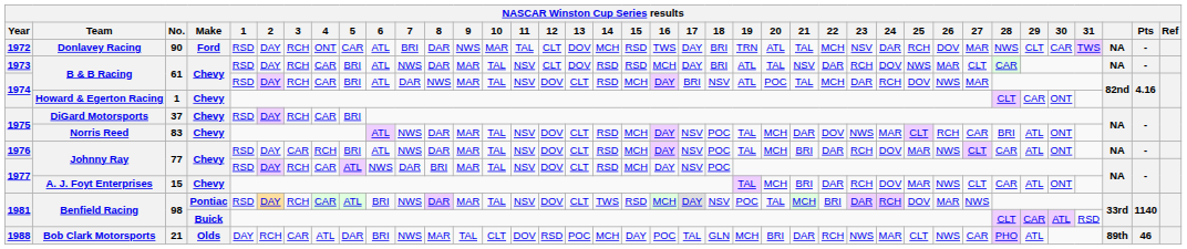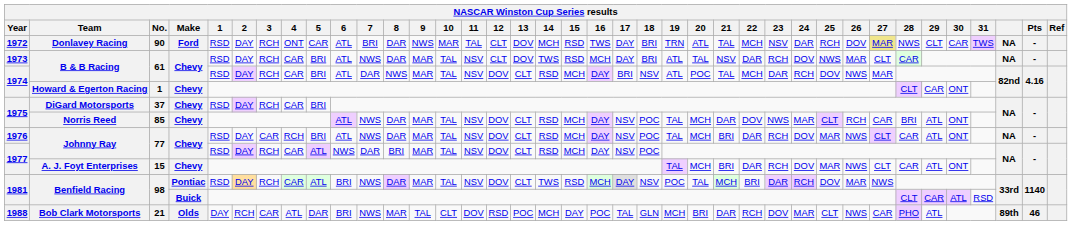 <table class="wikitable" style="text-align:center; font-size:75%">
 <tr>
 <th colspan=40><a href='#'>NASCAR Winston Cup Series</a> results</th>
 </tr>
 <tr>
 <th>Year</th>
 <th>Team</th>
 <th>No.</th>
 <th>Make</th>
 <th>1</th>
 <th>2</th>
 <th>3</th>
 <th>4</th>
 <th>5</th>
 <th>6</th>
 <th>7</th>
 <th>8</th>
 <th>9</th>
 <th>10</th>
 <th>11</th>
 <th>12</th>
 <th>13</th>
 <th>14</th>
 <th>15</th>
 <th>16</th>
 <th>17</th>
 <th>18</th>
 <th>19</th>
 <th>20</th>
 <th>21</th>
 <th>22</th>
 <th>23</th>
 <th>24</th>
 <th>25</th>
 <th>26</th>
 <th>27</th>
 <th>28</th>
 <th>29</th>
 <th>30</th>
 <th>31</th>
 <th></th>
 <th>Pts</th>
 <th>Ref</th>
 </tr>
 <tr>
 <th><a href='#'>1972</a></th>
 <th><a href='#'>Donlavey Racing</a></th>
 <th>90</th>
 <th><a href='#'>Ford</a></th>
 <td><a href='#'>RSD</a></td>
 <td><a href='#'>DAY</a></td>
 <td><a href='#'>RCH</a></td>
 <td><a href='#'>ONT</a></td>
 <td><a href='#'>CAR</a></td>
 <td><a href='#'>ATL</a></td>
 <td><a href='#'>BRI</a></td>
 <td><a href='#'>DAR</a></td>
 <td><a href='#'>NWS</a></td>
 <td><a href='#'>MAR</a></td>
 <td><a href='#'>TAL</a></td>
 <td><a href='#'>CLT</a></td>
 <td><a href='#'>DOV</a></td>
 <td><a href='#'>MCH</a></td>
 <td><a href='#'>RSD</a></td>
 <td><a href='#'>TWS</a></td>
 <td><a href='#'>DAY</a></td>
 <td><a href='#'>BRI</a></td>
 <td><a href='#'>TRN</a></td>
 <td><a href='#'>ATL</a></td>
 <td><a href='#'>TAL</a></td>
 <td><a href='#'>MCH</a></td>
 <td><a href='#'>NSV</a></td>
 <td><a href='#'>DAR</a></td>
 <td><a href='#'>RCH</a></td>
 <td><a href='#'>DOV</a></td>
-<td><a href='#'>MAR</a></td>
+<td style="background: khaki;"><a href='#'>MAR</a></td>
 <td><a href='#'>NWS</a></td>
 <td><a href='#'>CLT</a></td>
 <td><a href='#'>CAR</a></td>
 <td style="background:#EFCFFF;"><a href='#'>TWS</a><br></td>
 <th>NA</th>
 <th>-</th>
 <th></th>
 </tr>
 <tr>
 <th><a href='#'>1973</a></th>
 <th rowspan=2><a href='#'>B & B Racing</a></th>
 <th rowspan=2>61</th>
 <th rowspan=2><a href='#'>Chevy</a></th>
 <td><a href='#'>RSD</a></td>
 <td><a href='#'>DAY</a></td>
 <td><a href='#'>RCH</a></td>
 <td><a href='#'>CAR</a></td>
 <td><a href='#'>BRI</a></td>
 <td><a href='#'>ATL</a></td>
 <td><a href='#'>NWS</a></td>
 <td><a href='#'>DAR</a></td>
 <td><a href='#'>MAR</a></td>
 <td><a href='#'>TAL</a></td>
 <td><a href='#'>NSV</a></td>
 <td><a href='#'>CLT</a></td>
 <td><a href='#'>DOV</a></td>
-<td><a href='#'>RSD</a></td>
+<td><a href='#'>TWS</a></td>
 <td><a href='#'>RSD</a></td>
 <td><a href='#'>MCH</a></td>
 <td><a href='#'>DAY</a></td>
 <td><a href='#'>BRI</a></td>
 <td><a href='#'>ATL</a></td>
 <td><a href='#'>TAL</a></td>
 <td><a href='#'>NSV</a></td>
 <td><a href='#'>DAR</a></td>
 <td><a href='#'>RCH</a></td>
 <td><a href='#'>DOV</a></td>
 <td><a href='#'>NWS</a></td>
 <td><a href='#'>MAR</a></td>
 <td><a href='#'>CLT</a></td>
 <td style="background:#DFFFDF;"><a href='#'>CAR</a><br></td>
 <td colspan=3></td>
 <th>NA</th>
 <th>-</th>
 <th></th>
 </tr>
 <tr>
 <th rowspan=2><a href='#'>1974</a></th>
 <td><a href='#'>RSD</a></td>
 <td style="background:#EFCFFF;"><a href='#'>DAY</a><br></td>
 <td><a href='#'>RCH</a></td>
 <td><a href='#'>CAR</a></td>
 <td><a href='#'>BRI</a></td>
 <td><a href='#'>ATL</a></td>
 <td><a href='#'>DAR</a></td>
 <td><a href='#'>NWS</a></td>
 <td><a href='#'>MAR</a></td>
 <td><a href='#'>TAL</a></td>
 <td><a href='#'>NSV</a></td>
 <td><a href='#'>DOV</a></td>
 <td><a href='#'>CLT</a></td>
 <td><a href='#'>RSD</a></td>
 <td><a href='#'>MCH</a></td>
 <td style="background:#EFCFFF;"><a href='#'>DAY</a><br></td>
 <td><a href='#'>BRI</a></td>
 <td><a href='#'>NSV</a></td>
 <td><a href='#'>ATL</a></td>
 <td><a href='#'>POC</a></td>
 <td><a href='#'>TAL</a></td>
 <td><a href='#'>MCH</a></td>
 <td><a href='#'>DAR</a></td>
 <td><a href='#'>RCH</a></td>
 <td><a href='#'>DOV</a></td>
 <td><a href='#'>NWS</a></td>
 <td><a href='#'>MAR</a></td>
 <td colspan=4></td>
 <th rowspan=2>82nd</th>
 <th rowspan=2>4.16</th>
 <th rowspan=2></th>
 </tr>
 <tr>
 <th><a href='#'>Howard & Egerton Racing</a></th>
 <th>1</th>
 <th><a href='#'>Chevy</a></th>
 <td colspan=27></td>
 <td style="background:#EFCFFF;"><a href='#'>CLT</a><br></td>
 <td><a href='#'>CAR</a></td>
 <td><a href='#'>ONT</a></td>
 <td></td>
 </tr>
 <tr>
 <th rowspan=2><a href='#'>1975</a></th>
 <th><a href='#'>DiGard Motorsports</a></th>
 <th>37</th>
 <th><a href='#'>Chevy</a></th>
 <td><a href='#'>RSD</a></td>
 <td style="background:#EFCFFF;"><a href='#'>DAY</a><br></td>
 <td><a href='#'>RCH</a></td>
 <td><a href='#'>CAR</a></td>
 <td><a href='#'>BRI</a></td>
 <td colspan=26></td>
 <th rowspan=2>NA</th>
 <th rowspan=2>-</th>
 <th rowspan=2></th>
 </tr>
 <tr>
 <th><a href='#'>Norris Reed</a></th>
-<th>83</th>
+<th>85</th>
 <th><a href='#'>Chevy</a></th>
 <td colspan=5></td>
 <td style="background:#EFCFFF;"><a href='#'>ATL</a><br></td>
 <td><a href='#'>NWS</a></td>
 <td><a href='#'>DAR</a></td>
 <td><a href='#'>MAR</a></td>
 <td><a href='#'>TAL</a></td>
 <td><a href='#'>NSV</a></td>
 <td><a href='#'>DOV</a></td>
 <td><a href='#'>CLT</a></td>
 <td><a href='#'>RSD</a></td>
 <td><a href='#'>MCH</a></td>
 <td style="background:#EFCFFF;"><a href='#'>DAY</a><br></td>
 <td><a href='#'>NSV</a></td>
 <td><a href='#'>POC</a></td>
 <td><a href='#'>TAL</a></td>
 <td><a href='#'>MCH</a></td>
 <td><a href='#'>DAR</a></td>
 <td><a href='#'>DOV</a></td>
 <td><a href='#'>NWS</a></td>
 <td><a href='#'>MAR</a></td>
 <td style="background:#EFCFFF;"><a href='#'>CLT</a><br></td>
 <td><a href='#'>RCH</a></td>
 <td><a href='#'>CAR</a></td>
 <td><a href='#'>BRI</a></td>
 <td><a href='#'>ATL</a></td>
 <td><a href='#'>ONT</a></td>
 <td></td>
 </tr>
 <tr>
 <th><a href='#'>1976</a></th>
 <th rowspan=2><a href='#'>Johnny Ray</a></th>
 <th rowspan=2>77</th>
 <th rowspan=2><a href='#'>Chevy</a></th>
 <td><a href='#'>RSD</a></td>
 <td><a href='#'>DAY</a></td>
 <td><a href='#'>CAR</a></td>
 <td><a href='#'>RCH</a></td>
 <td><a href='#'>BRI</a></td>
 <td><a href='#'>ATL</a></td>
 <td><a href='#'>NWS</a></td>
 <td><a href='#'>DAR</a></td>
 <td><a href='#'>MAR</a></td>
 <td><a href='#'>TAL</a></td>
 <td><a href='#'>NSV</a></td>
 <td><a href='#'>DOV</a></td>
 <td><a href='#'>CLT</a></td>
 <td><a href='#'>RSD</a></td>
 <td><a href='#'>MCH</a></td>
 <td style="background:#EFCFFF;"><a href='#'>DAY</a><br></td>
 <td><a href='#'>NSV</a></td>
 <td><a href='#'>POC</a></td>
 <td><a href='#'>TAL</a></td>
 <td><a href='#'>MCH</a></td>
 <td><a href='#'>BRI</a></td>
 <td><a href='#'>DAR</a></td>
 <td><a href='#'>RCH</a></td>
 <td><a href='#'>DOV</a></td>
 <td><a href='#'>MAR</a></td>
 <td><a href='#'>NWS</a></td>
 <td style="background:#EFCFFF;"><a href='#'>CLT</a><br></td>
 <td><a href='#'>CAR</a></td>
 <td><a href='#'>ATL</a></td>
 <td><a href='#'>ONT</a></td>
 <td></td>
 <th>NA</th>
 <th>-</th>
 <th></th>
 </tr>
 <tr>
 <th rowspan=2><a href='#'>1977</a></th>
 <td><a href='#'>RSD</a></td>
 <td style="background:#EFCFFF;"><a href='#'>DAY</a><br></td>
 <td><a href='#'>RCH</a></td>
 <td><a href='#'>CAR</a></td>
 <td style="background:#EFCFFF;"><a href='#'>ATL</a><br></td>
 <td><a href='#'>NWS</a></td>
 <td><a href='#'>DAR</a></td>
 <td><a href='#'>BRI</a></td>
 <td><a href='#'>MAR</a></td>
 <td><a href='#'>TAL</a></td>
 <td><a href='#'>NSV</a></td>
 <td><a href='#'>DOV</a></td>
 <td><a href='#'>CLT</a></td>
 <td><a href='#'>RSD</a></td>
 <td><a href='#'>MCH</a></td>
 <td><a href='#'>DAY</a></td>
 <td><a href='#'>NSV</a></td>
 <td><a href='#'>POC</a></td>
 <td colspan=13></td>
 <th rowspan=2>NA</th>
 <th rowspan=2>-</th>
 <th rowspan=2></th>
 </tr>
 <tr>
 <th><a href='#'>A. J. Foyt Enterprises</a></th>
 <th>15</th>
 <th><a href='#'>Chevy</a></th>
 <td colspan=18></td>
 <td style="background:#EFCFFF;"><a href='#'>TAL</a><br></td>
 <td><a href='#'>MCH</a></td>
 <td><a href='#'>BRI</a></td>
 <td><a href='#'>DAR</a></td>
 <td><a href='#'>RCH</a></td>
 <td><a href='#'>DOV</a></td>
 <td><a href='#'>MAR</a></td>
 <td><a href='#'>NWS</a></td>
 <td><a href='#'>CLT</a></td>
 <td><a href='#'>CAR</a></td>
 <td><a href='#'>ATL</a></td>
 <td><a href='#'>ONT</a></td>
 <td></td>
 </tr>
 <tr>
 <th rowspan=2><a href='#'>1981</a></th>
 <th rowspan=2><a href='#'>Benfield Racing</a></th>
 <th rowspan=2>98</th>
 <th><a href='#'>Pontiac</a></th>
 <td><a href='#'>RSD</a></td>
 <td style="background:#FFDF9F;"><a href='#'>DAY</a><br></td>
 <td><a href='#'>RCH</a></td>
 <td style="background:#DFFFDF;"><a href='#'>CAR</a><br></td>
 <td style="background:#DFFFDF;"><a href='#'>ATL</a><br></td>
 <td><a href='#'>BRI</a></td>
 <td><a href='#'>NWS</a></td>
 <td style="background:#EFCFFF;"><a href='#'>DAR</a><br></td>
 <td><a href='#'>MAR</a></td>
 <td><a href='#'>TAL</a></td>
 <td><a href='#'>NSV</a></td>
 <td><a href='#'>DOV</a></td>
 <td><a href='#'>CLT</a></td>
 <td><a href='#'>TWS</a></td>
 <td><a href='#'>RSD</a></td>
 <td style="background:#DFFFDF;"><a href='#'>MCH</a><br></td>
 <td style="background:#DFDFDF;"><a href='#'>DAY</a><br></td>
 <td><a href='#'>NSV</a></td>
 <td><a href='#'>POC</a></td>
 <td><a href='#'>TAL</a></td>
 <td style="background:#DFFFDF;"><a href='#'>MCH</a><br></td>
 <td><a href='#'>BRI</a></td>
 <td style="background:#EFCFFF;"><a href='#'>DAR</a><br></td>
 <td style="background:#EFCFFF;"><a href='#'>RCH</a><br></td>
 <td><a href='#'>DOV</a></td>
 <td><a href='#'>MAR</a></td>
 <td><a href='#'>NWS</a></td>
 <td colspan=4></td>
 <th rowspan=2>33rd</th>
 <th rowspan=2>1140</th>
 <th rowspan=2></th>
 </tr>
 <tr>
 <th><a href='#'>Buick</a></th>
 <td colspan=27></td>
 <td style="background:#EFCFFF;"><a href='#'>CLT</a><br></td>
 <td style="background:#EFCFFF;"><a href='#'>CAR</a><br></td>
 <td style="background:#EFCFFF;"><a href='#'>ATL</a><br></td>
 <td><a href='#'>RSD</a></td>
 </tr>
 <tr>
 <th><a href='#'>1988</a></th>
 <th><a href='#'>Bob Clark Motorsports</a></th>
 <th>21</th>
 <th><a href='#'>Olds</a></th>
 <td><a href='#'>DAY</a></td>
 <td><a href='#'>RCH</a></td>
 <td><a href='#'>CAR</a></td>
 <td><a href='#'>ATL</a></td>
 <td><a href='#'>DAR</a></td>
 <td><a href='#'>BRI</a></td>
 <td><a href='#'>NWS</a></td>
 <td><a href='#'>MAR</a></td>
 <td><a href='#'>TAL</a></td>
 <td><a href='#'>CLT</a></td>
 <td><a href='#'>DOV</a></td>
 <td><a href='#'>RSD</a></td>
 <td><a href='#'>POC</a></td>
 <td><a href='#'>MCH</a></td>
 <td><a href='#'>DAY</a></td>
 <td><a href='#'>POC</a></td>
 <td><a href='#'>TAL</a></td>
 <td><a href='#'>GLN</a></td>
 <td><a href='#'>MCH</a></td>
 <td><a href='#'>BRI</a></td>
 <td><a href='#'>DAR</a></td>
 <td><a href='#'>RCH</a></td>
-<td><a href='#'>NWS</a></td>
+<td><a href='#'>DOV</a></td>
 <td><a href='#'>MAR</a></td>
 <td><a href='#'>CLT</a></td>
 <td><a href='#'>NWS</a></td>
 <td><a href='#'>CAR</a></td>
 <td style="background:#EFCFFF;"><a href='#'>PHO</a><br></td>
 <td><a href='#'>ATL</a></td>
 <td colspan=2></td>
 <th>89th</th>
 <th>46</th>
 <th></th>
 </tr>
 </table>
